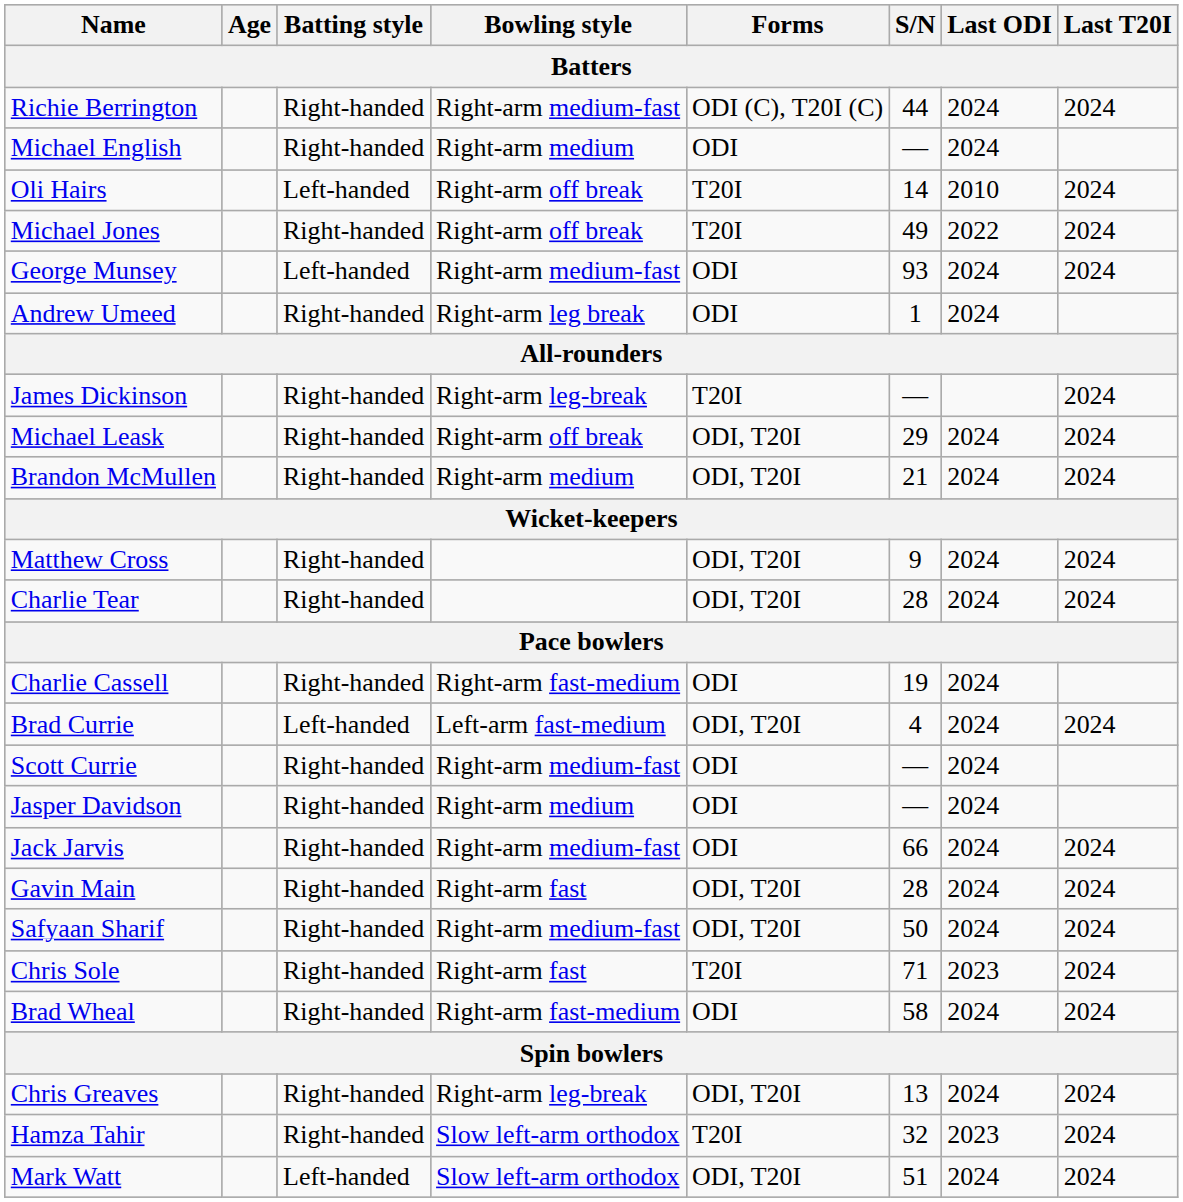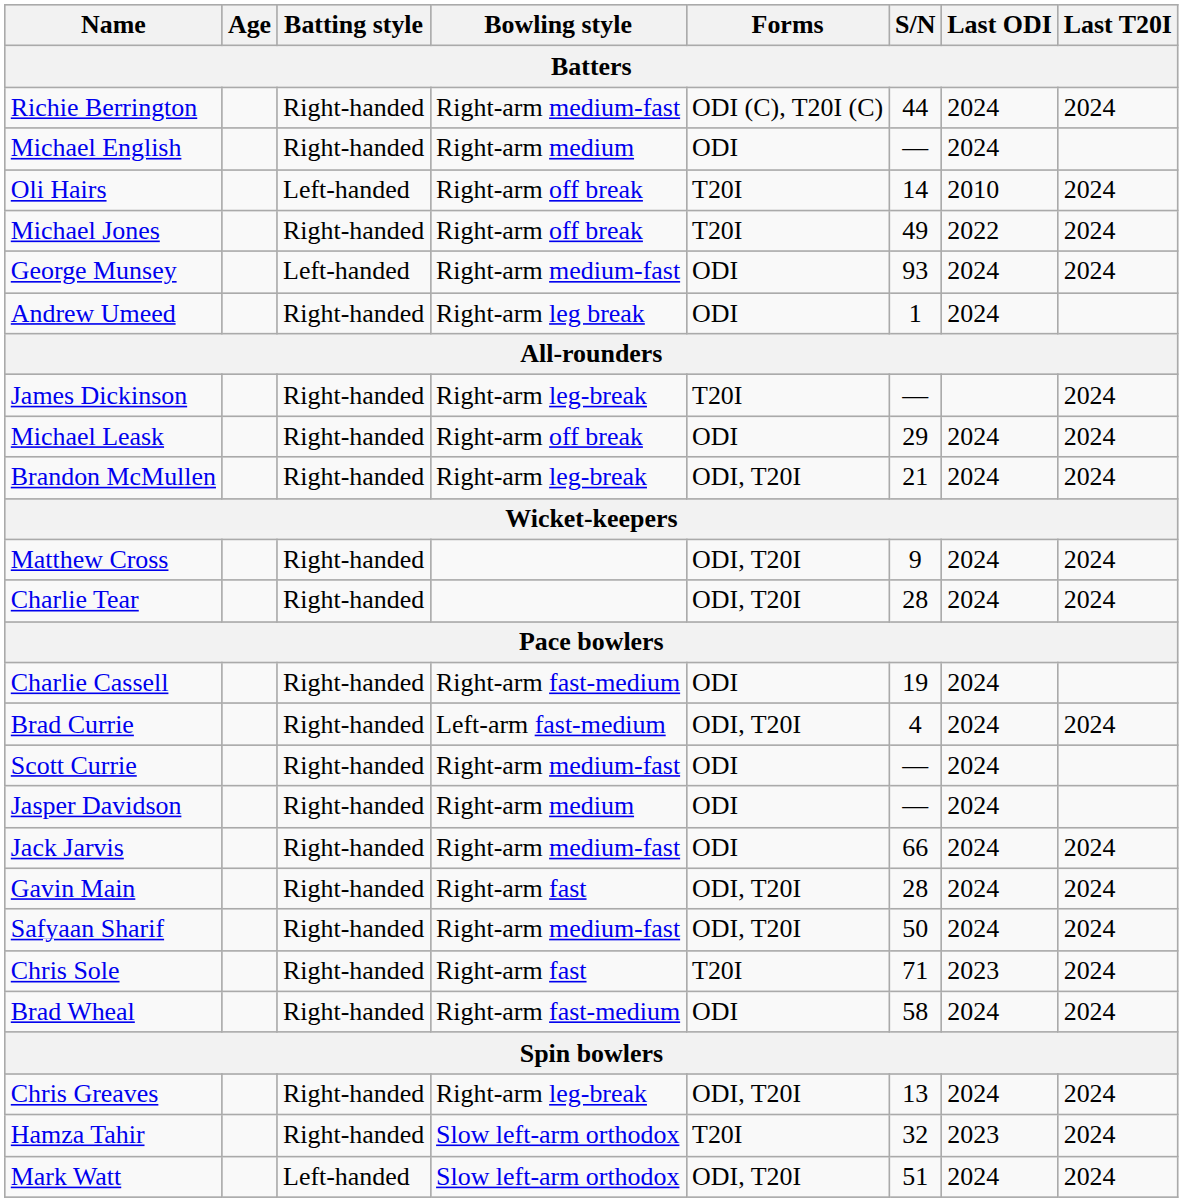 <table class="wikitable">
 <tr>
 <th>Name</th>
 <th>Age</th>
 <th>Batting style</th>
 <th>Bowling style</th>
 <th>Forms</th>
 <th>S/N</th>
 <th>Last ODI</th>
 <th>Last T20I</th>
 </tr>
 <tr>
 <th colspan="12">Batters</th>
 </tr>
 <tr>
 <td><a href='#'>Richie Berrington</a></td>
 <td></td>
 <td>Right-handed</td>
 <td>Right-arm <a href='#'>medium-fast</a></td>
 <td>ODI (C), T20I (C)</td>
 <td align="center">44</td>
 <td> 2024</td>
 <td> 2024</td>
 </tr>
 <tr>
 <td><a href='#'>Michael English</a></td>
 <td></td>
 <td>Right-handed</td>
 <td>Right-arm <a href='#'>medium</a></td>
 <td>ODI</td>
 <td align="center">—</td>
 <td> 2024</td>
 <td></td>
 </tr>
 <tr>
 <td><a href='#'>Oli Hairs</a></td>
 <td></td>
 <td>Left-handed</td>
 <td>Right-arm <a href='#'>off break</a></td>
 <td>T20I</td>
 <td align="center">14</td>
 <td> 2010</td>
 <td> 2024</td>
 </tr>
 <tr>
 <td><a href='#'>Michael Jones</a></td>
 <td></td>
 <td>Right-handed</td>
 <td>Right-arm <a href='#'>off break</a></td>
 <td>T20I</td>
 <td align="center">49</td>
 <td> 2022</td>
 <td> 2024</td>
 </tr>
 <tr>
 <td><a href='#'>George Munsey</a></td>
 <td></td>
 <td>Left-handed</td>
 <td>Right-arm <a href='#'>medium-fast</a></td>
 <td>ODI</td>
 <td align="center">93</td>
 <td> 2024</td>
 <td> 2024</td>
 </tr>
 <tr>
 <td><a href='#'>Andrew Umeed</a></td>
 <td></td>
 <td>Right-handed</td>
 <td>Right-arm <a href='#'>leg break</a></td>
 <td>ODI</td>
 <td align="center">1</td>
 <td> 2024</td>
 <td></td>
 </tr>
 <tr>
 <th colspan="12">All-rounders</th>
 </tr>
 <tr>
 <td><a href='#'>James Dickinson</a></td>
 <td></td>
 <td>Right-handed</td>
 <td>Right-arm <a href='#'>leg-break</a></td>
 <td>T20I</td>
 <td align="center">—</td>
 <td></td>
 <td> 2024</td>
 </tr>
 <tr>
 <td><a href='#'>Michael Leask</a></td>
 <td></td>
 <td>Right-handed</td>
 <td>Right-arm <a href='#'>off break</a></td>
-<td>ODI, T20I</td>
+<td>ODI</td>
 <td align="center">29</td>
 <td> 2024</td>
 <td> 2024</td>
 </tr>
 <tr>
 <td><a href='#'>Brandon McMullen</a></td>
 <td></td>
 <td>Right-handed</td>
-<td>Right-arm <a href='#'>medium</a></td>
+<td>Right-arm <a href='#'>leg-break</a></td>
 <td>ODI, T20I</td>
 <td align="center">21</td>
 <td> 2024</td>
 <td> 2024</td>
 </tr>
 <tr>
 <th colspan="12">Wicket-keepers</th>
 </tr>
 <tr>
 <td><a href='#'>Matthew Cross</a></td>
 <td></td>
 <td>Right-handed</td>
 <td></td>
 <td>ODI, T20I</td>
 <td align="center">9</td>
 <td> 2024</td>
 <td> 2024</td>
 </tr>
 <tr>
 <td><a href='#'>Charlie Tear</a></td>
 <td></td>
 <td>Right-handed</td>
 <td></td>
 <td>ODI, T20I</td>
 <td align="center">28</td>
 <td> 2024</td>
 <td> 2024</td>
 </tr>
 <tr>
 <th colspan="12">Pace bowlers</th>
 </tr>
 <tr>
 <td><a href='#'>Charlie Cassell</a></td>
 <td></td>
 <td>Right-handed</td>
 <td>Right-arm <a href='#'>fast-medium</a></td>
 <td>ODI</td>
 <td align="center">19</td>
 <td> 2024</td>
 <td></td>
 </tr>
 <tr>
 <td><a href='#'>Brad Currie</a></td>
 <td></td>
-<td>Left-handed</td>
+<td>Right-handed</td>
 <td>Left-arm <a href='#'>fast-medium</a></td>
 <td>ODI, T20I</td>
 <td align="center">4</td>
 <td> 2024</td>
 <td> 2024</td>
 </tr>
 <tr>
 <td><a href='#'>Scott Currie</a></td>
 <td></td>
 <td>Right-handed</td>
 <td>Right-arm <a href='#'>medium-fast</a></td>
 <td>ODI</td>
 <td align="center">—</td>
 <td> 2024</td>
 <td></td>
 </tr>
 <tr>
 <td><a href='#'>Jasper Davidson</a></td>
 <td></td>
 <td>Right-handed</td>
 <td>Right-arm <a href='#'>medium</a></td>
 <td>ODI</td>
 <td align="center">—</td>
 <td> 2024</td>
 <td></td>
 </tr>
 <tr>
 <td><a href='#'>Jack Jarvis</a></td>
 <td></td>
 <td>Right-handed</td>
 <td>Right-arm <a href='#'>medium-fast</a></td>
 <td>ODI</td>
 <td align="center">66</td>
 <td> 2024</td>
 <td> 2024</td>
 </tr>
 <tr>
 <td><a href='#'>Gavin Main</a></td>
 <td></td>
 <td>Right-handed</td>
 <td>Right-arm <a href='#'>fast</a></td>
 <td>ODI, T20I</td>
 <td align="center">28</td>
 <td> 2024</td>
 <td> 2024</td>
 </tr>
 <tr>
 <td><a href='#'>Safyaan Sharif</a></td>
 <td></td>
 <td>Right-handed</td>
 <td>Right-arm <a href='#'>medium-fast</a></td>
 <td>ODI, T20I</td>
 <td align="center">50</td>
 <td> 2024</td>
 <td> 2024</td>
 </tr>
 <tr>
 <td><a href='#'>Chris Sole</a></td>
 <td></td>
 <td>Right-handed</td>
 <td>Right-arm <a href='#'>fast</a></td>
 <td>T20I</td>
 <td align="center">71</td>
 <td> 2023</td>
 <td> 2024</td>
 </tr>
 <tr>
 <td><a href='#'>Brad Wheal</a></td>
 <td></td>
 <td>Right-handed</td>
 <td>Right-arm <a href='#'>fast-medium</a></td>
 <td>ODI</td>
 <td align="center">58</td>
 <td> 2024</td>
 <td> 2024</td>
 </tr>
 <tr>
 <th colspan="8">Spin bowlers</th>
 </tr>
 <tr>
 <td><a href='#'>Chris Greaves</a></td>
 <td></td>
 <td>Right-handed</td>
 <td>Right-arm <a href='#'>leg-break</a></td>
 <td>ODI, T20I</td>
 <td align="center">13</td>
 <td> 2024</td>
 <td> 2024</td>
 </tr>
 <tr>
 <td><a href='#'>Hamza Tahir</a></td>
 <td></td>
 <td>Right-handed</td>
 <td><a href='#'>Slow left-arm orthodox</a></td>
 <td>T20I</td>
 <td align="center">32</td>
 <td> 2023</td>
 <td> 2024</td>
 </tr>
 <tr>
 <td><a href='#'>Mark Watt</a></td>
 <td></td>
 <td>Left-handed</td>
 <td><a href='#'>Slow left-arm orthodox</a></td>
 <td>ODI, T20I</td>
 <td align="center">51</td>
 <td> 2024</td>
 <td> 2024</td>
 </tr>
 </table>
